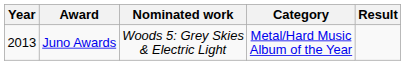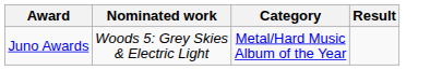 <table class="wikitable plainrowheaders" style="text-align:center;">
 <tr>
-<th>Year</th>
 <th>Award</th>
 <th>Nominated work</th>
 <th>Category</th>
 <th>Result</th>
 </tr>
 <tr>
-<td rowspan="1">2013</td>
 <td rowspan="1"><a href='#'>Juno Awards</a></td>
 <td><em>Woods 5: Grey Skies<br>& Electric Light</em></td>
 <td><a href='#'>Metal/Hard Music<br>Album of the Year</a></td>
 <td></td>
 </tr>
 </table>
